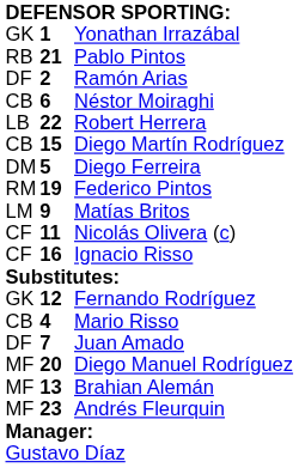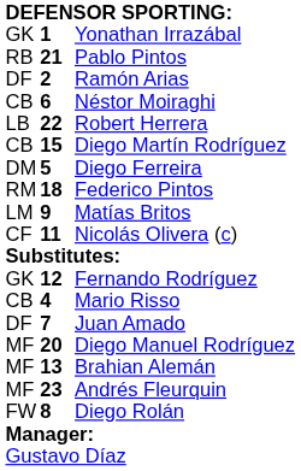 <table style="font-size: 90%" cellspacing="0" cellpadding="0" align=center>
 <tr>
 <td colspan="4"><strong>DEFENSOR SPORTING:</strong></td>
 </tr>
 <tr>
 <th width=25></th>
 <th width=25></th>
 </tr>
 <tr>
 <td>GK</td>
 <td><strong>1</strong></td>
 <td> <a href='#'>Yonathan Irrazábal</a></td>
 </tr>
 <tr>
 <td>RB</td>
 <td><strong>21</strong></td>
 <td> <a href='#'>Pablo Pintos</a></td>
 <td></td>
 </tr>
 <tr>
 <td>DF</td>
 <td><strong>2</strong></td>
 <td> <a href='#'>Ramón Arias</a></td>
 </tr>
 <tr>
 <td>CB</td>
 <td><strong>6</strong></td>
 <td> <a href='#'>Néstor Moiraghi</a></td>
 </tr>
 <tr>
 <td>LB</td>
 <td><strong>22</strong></td>
 <td> <a href='#'>Robert Herrera</a></td>
 <td></td>
 <td></td>
 </tr>
 <tr>
 <td>CB</td>
 <td><strong>15</strong></td>
 <td> <a href='#'>Diego Martín Rodríguez</a></td>
 </tr>
 <tr>
 <td>DM</td>
 <td><strong>5</strong></td>
 <td> <a href='#'>Diego Ferreira</a></td>
 <td></td>
 <td></td>
 </tr>
 <tr>
 <td>RM</td>
-<td><strong>19</strong></td>
+<td><strong>18</strong></td>
 <td> <a href='#'>Federico Pintos</a></td>
 </tr>
 <tr>
 <td>LM</td>
 <td><strong>9</strong></td>
 <td> <a href='#'>Matías Britos</a></td>
 </tr>
 <tr>
 <td>CF</td>
 <td><strong>11</strong></td>
 <td> <a href='#'>Nicolás Olivera</a> (<a href='#'>c</a>)</td>
-<td></td>
-</tr>
-<tr>
-<td>CF</td>
-<td><strong>16</strong></td>
-<td> <a href='#'>Ignacio Risso</a></td>
-<td></td>
 <td></td>
 </tr>
 <tr>
 <td colspan=3><strong>Substitutes:</strong></td>
 </tr>
 <tr>
 <td>GK</td>
 <td><strong>12</strong></td>
 <td> <a href='#'>Fernando Rodríguez</a></td>
 </tr>
 <tr>
 <td>CB</td>
 <td><strong>4</strong></td>
 <td> <a href='#'>Mario Risso</a></td>
 </tr>
 <tr>
 <td>DF</td>
 <td><strong>7</strong></td>
 <td> <a href='#'>Juan Amado</a></td>
 <td></td>
 <td></td>
 </tr>
 <tr>
 <td>MF</td>
 <td><strong>20</strong></td>
 <td> <a href='#'>Diego Manuel Rodríguez</a></td>
 <td></td>
 <td></td>
 </tr>
 <tr>
 <td>MF</td>
 <td><strong>13</strong></td>
 <td> <a href='#'>Brahian Alemán</a></td>
 </tr>
 <tr>
 <td>MF</td>
 <td><strong>23</strong></td>
 <td> <a href='#'>Andrés Fleurquin</a></td>
 </tr>
 <tr>
+<td>FW</td>
+<td><strong>8</strong></td>
+<td> <a href='#'>Diego Rolán</a></td>
+<td></td>
+<td></td>
+</tr>
+<tr>
 <td colspan=3><strong>Manager:</strong></td>
 </tr>
 <tr>
 <td colspan=4> <a href='#'>Gustavo Díaz</a></td>
 </tr>
 </table>
